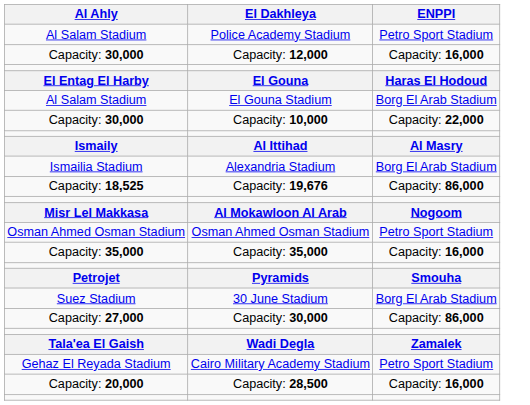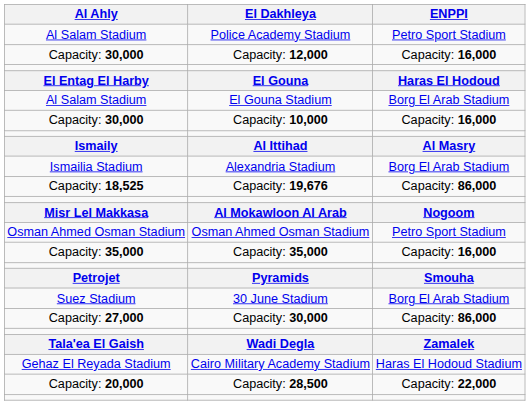 <table class="wikitable" style="text-align:center">
 <tr>
 <th><a href='#'>Al Ahly</a></th>
 <th><a href='#'>El Dakhleya</a></th>
 <th><a href='#'>ENPPI</a></th>
 </tr>
 <tr>
 <td><a href='#'>Al Salam Stadium</a></td>
 <td><a href='#'>Police Academy Stadium</a></td>
 <td><a href='#'>Petro Sport Stadium</a></td>
 </tr>
 <tr>
 <td>Capacity: <strong>30,000</strong></td>
 <td>Capacity: <strong>12,000</strong></td>
 <td>Capacity: <strong>16,000</strong></td>
 </tr>
 <tr>
 <td></td>
 <td></td>
 <td></td>
 </tr>
 <tr>
 <th><a href='#'>El Entag El Harby</a></th>
 <th><a href='#'>El Gouna</a></th>
 <th><a href='#'>Haras El Hodoud</a></th>
 </tr>
 <tr>
 <td><a href='#'>Al Salam Stadium</a></td>
 <td><a href='#'>El Gouna Stadium</a></td>
 <td><a href='#'>Borg El Arab Stadium</a></td>
 </tr>
 <tr>
 <td>Capacity: <strong>30,000</strong></td>
 <td>Capacity: <strong>10,000</strong></td>
-<td>Capacity: <strong>22,000</strong></td>
+<td>Capacity: <strong>16,000</strong></td>
 </tr>
 <tr>
 <td></td>
 <td></td>
 <td></td>
 </tr>
 <tr>
 <th><a href='#'>Ismaily</a></th>
 <th><a href='#'>Al Ittihad</a></th>
 <th><a href='#'>Al Masry</a></th>
 </tr>
 <tr>
 <td><a href='#'>Ismailia Stadium</a></td>
 <td><a href='#'>Alexandria Stadium</a></td>
 <td><a href='#'>Borg El Arab Stadium</a></td>
 </tr>
 <tr>
 <td>Capacity: <strong>18,525</strong></td>
 <td>Capacity: <strong>19,676</strong></td>
 <td>Capacity: <strong>86,000</strong></td>
 </tr>
 <tr>
 <td></td>
 <td></td>
 <td></td>
 </tr>
 <tr>
 <th><a href='#'>Misr Lel Makkasa</a></th>
 <th><a href='#'>Al Mokawloon Al Arab</a></th>
 <th><a href='#'>Nogoom</a></th>
 </tr>
 <tr>
 <td><a href='#'>Osman Ahmed Osman Stadium</a></td>
 <td><a href='#'>Osman Ahmed Osman Stadium</a></td>
 <td><a href='#'>Petro Sport Stadium</a></td>
 </tr>
 <tr>
 <td>Capacity: <strong>35,000</strong></td>
 <td>Capacity: <strong>35,000</strong></td>
 <td>Capacity: <strong>16,000</strong></td>
 </tr>
 <tr>
 <td></td>
 <td></td>
 <td></td>
 </tr>
 <tr>
 <th><a href='#'>Petrojet</a></th>
 <th><a href='#'>Pyramids</a></th>
 <th><a href='#'>Smouha</a></th>
 </tr>
 <tr>
 <td><a href='#'>Suez Stadium</a></td>
 <td><a href='#'>30 June Stadium</a></td>
 <td><a href='#'>Borg El Arab Stadium</a></td>
 </tr>
 <tr>
 <td>Capacity: <strong>27,000</strong></td>
 <td>Capacity: <strong>30,000</strong></td>
 <td>Capacity: <strong>86,000</strong></td>
 </tr>
 <tr>
 <td></td>
 <td></td>
 <td></td>
 </tr>
 <tr>
 <th><a href='#'>Tala'ea El Gaish</a></th>
 <th><a href='#'>Wadi Degla</a></th>
 <th><a href='#'>Zamalek</a></th>
 </tr>
 <tr>
 <td><a href='#'>Gehaz El Reyada Stadium</a></td>
 <td><a href='#'>Cairo Military Academy Stadium</a></td>
-<td><a href='#'>Petro Sport Stadium</a></td>
+<td><a href='#'>Haras El Hodoud Stadium</a></td>
 </tr>
 <tr>
 <td>Capacity: <strong>20,000</strong></td>
 <td>Capacity: <strong>28,500</strong></td>
-<td>Capacity: <strong>16,000</strong></td>
+<td>Capacity: <strong>22,000</strong></td>
 </tr>
 <tr>
 <td></td>
 <td></td>
 <td></td>
 </tr>
 </table>
